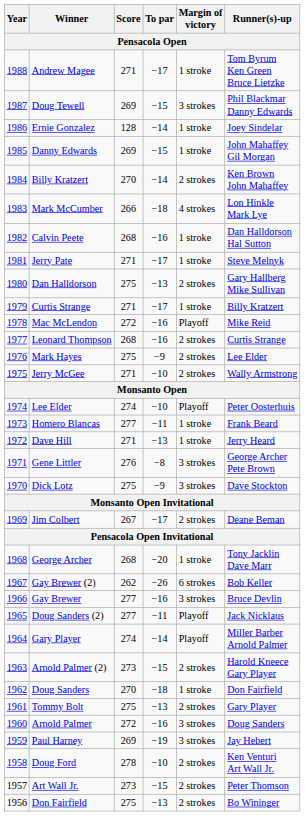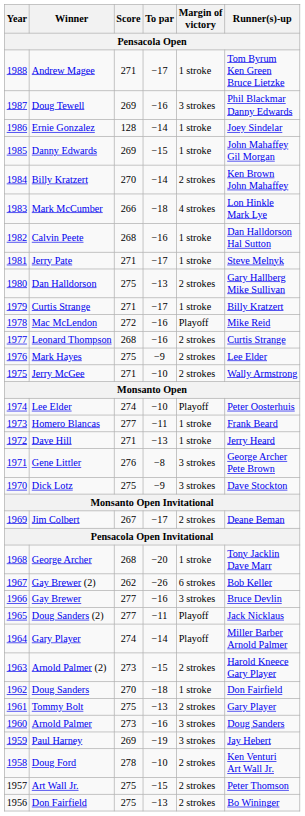 <table class=wikitable style="font-size:95%">
 <tr>
 <th>Year</th>
 <th>Winner</th>
 <th>Score</th>
 <th>To par</th>
 <th>Margin of<br>victory</th>
 <th>Runner(s)-up</th>
 </tr>
 <tr>
 <th colspan=7>Pensacola Open</th>
 </tr>
 <tr>
 <td><a href='#'>1988</a></td>
 <td> <a href='#'>Andrew Magee</a></td>
 <td align=center>271</td>
 <td align=center>−17</td>
 <td>1 stroke</td>
 <td> <a href='#'>Tom Byrum</a><br> <a href='#'>Ken Green</a><br> <a href='#'>Bruce Lietzke</a></td>
 </tr>
 <tr>
 <td><a href='#'>1987</a></td>
 <td> <a href='#'>Doug Tewell</a></td>
 <td align=center>269</td>
-<td align=center>−15</td>
+<td align=center>−16</td>
 <td>3 strokes</td>
 <td> <a href='#'>Phil Blackmar</a><br> <a href='#'>Danny Edwards</a></td>
 </tr>
 <tr>
 <td><a href='#'>1986</a></td>
 <td> <a href='#'>Ernie Gonzalez</a></td>
 <td align=center>128</td>
 <td align=center>−14</td>
 <td>1 stroke</td>
 <td> <a href='#'>Joey Sindelar</a></td>
 </tr>
 <tr>
 <td><a href='#'>1985</a></td>
 <td> <a href='#'>Danny Edwards</a></td>
 <td align=center>269</td>
 <td align=center>−15</td>
 <td>1 stroke</td>
 <td> <a href='#'>John Mahaffey</a><br> <a href='#'>Gil Morgan</a></td>
 </tr>
 <tr>
 <td><a href='#'>1984</a></td>
 <td> <a href='#'>Billy Kratzert</a></td>
 <td align=center>270</td>
 <td align=center>−14</td>
 <td>2 strokes</td>
 <td> <a href='#'>Ken Brown</a><br> <a href='#'>John Mahaffey</a></td>
 </tr>
 <tr>
 <td><a href='#'>1983</a></td>
 <td> <a href='#'>Mark McCumber</a></td>
 <td align=center>266</td>
 <td align=center>−18</td>
 <td>4 strokes</td>
 <td> <a href='#'>Lon Hinkle</a><br> <a href='#'>Mark Lye</a></td>
 </tr>
 <tr>
 <td><a href='#'>1982</a></td>
 <td> <a href='#'>Calvin Peete</a></td>
 <td align=center>268</td>
 <td align=center>−16</td>
 <td>1 stroke</td>
 <td> <a href='#'>Dan Halldorson</a><br> <a href='#'>Hal Sutton</a></td>
 </tr>
 <tr>
 <td><a href='#'>1981</a></td>
 <td> <a href='#'>Jerry Pate</a></td>
 <td align=center>271</td>
 <td align=center>−17</td>
 <td>1 stroke</td>
 <td> <a href='#'>Steve Melnyk</a></td>
 </tr>
 <tr>
 <td><a href='#'>1980</a></td>
 <td> <a href='#'>Dan Halldorson</a></td>
 <td align=center>275</td>
 <td align=center>−13</td>
 <td>2 strokes</td>
 <td> <a href='#'>Gary Hallberg</a><br> <a href='#'>Mike Sullivan</a></td>
 </tr>
 <tr>
 <td><a href='#'>1979</a></td>
 <td> <a href='#'>Curtis Strange</a></td>
 <td align=center>271</td>
 <td align=center>−17</td>
 <td>1 stroke</td>
 <td> <a href='#'>Billy Kratzert</a></td>
 </tr>
 <tr>
 <td><a href='#'>1978</a></td>
 <td> <a href='#'>Mac McLendon</a></td>
 <td align=center>272</td>
 <td align=center>−16</td>
 <td>Playoff</td>
 <td> <a href='#'>Mike Reid</a></td>
 </tr>
 <tr>
 <td><a href='#'>1977</a></td>
 <td> <a href='#'>Leonard Thompson</a></td>
 <td align=center>268</td>
 <td align=center>−16</td>
 <td>2 strokes</td>
 <td> <a href='#'>Curtis Strange</a></td>
 </tr>
 <tr>
 <td><a href='#'>1976</a></td>
 <td> <a href='#'>Mark Hayes</a></td>
 <td align=center>275</td>
 <td align=center>−9</td>
 <td>2 strokes</td>
 <td> <a href='#'>Lee Elder</a></td>
 </tr>
 <tr>
 <td><a href='#'>1975</a></td>
 <td> <a href='#'>Jerry McGee</a></td>
 <td align=center>271</td>
 <td align=center>−10</td>
 <td>2 strokes</td>
 <td> <a href='#'>Wally Armstrong</a></td>
 </tr>
 <tr>
 <th colspan=7>Monsanto Open</th>
 </tr>
 <tr>
 <td><a href='#'>1974</a></td>
 <td> <a href='#'>Lee Elder</a></td>
 <td align=center>274</td>
 <td align=center>−10</td>
 <td>Playoff</td>
 <td> <a href='#'>Peter Oosterhuis</a></td>
 </tr>
 <tr>
 <td><a href='#'>1973</a></td>
 <td> <a href='#'>Homero Blancas</a></td>
 <td align=center>277</td>
 <td align=center>−11</td>
 <td>1 stroke</td>
 <td> <a href='#'>Frank Beard</a></td>
 </tr>
 <tr>
 <td><a href='#'>1972</a></td>
 <td> <a href='#'>Dave Hill</a></td>
 <td align=center>271</td>
 <td align=center>−13</td>
 <td>1 stroke</td>
 <td> <a href='#'>Jerry Heard</a></td>
 </tr>
 <tr>
 <td><a href='#'>1971</a></td>
 <td> <a href='#'>Gene Littler</a></td>
 <td align=center>276</td>
 <td align=center>−8</td>
 <td>3 strokes</td>
 <td> <a href='#'>George Archer</a><br> <a href='#'>Pete Brown</a></td>
 </tr>
 <tr>
 <td><a href='#'>1970</a></td>
 <td> <a href='#'>Dick Lotz</a></td>
 <td align=center>275</td>
 <td align=center>−9</td>
 <td>3 strokes</td>
 <td> <a href='#'>Dave Stockton</a></td>
 </tr>
 <tr>
 <th colspan=7>Monsanto Open Invitational</th>
 </tr>
 <tr>
 <td><a href='#'>1969</a></td>
 <td> <a href='#'>Jim Colbert</a></td>
 <td align=center>267</td>
 <td align=center>−17</td>
 <td>2 strokes</td>
 <td> <a href='#'>Deane Beman</a></td>
 </tr>
 <tr>
 <th colspan=7>Pensacola Open Invitational</th>
 </tr>
 <tr>
 <td><a href='#'>1968</a></td>
 <td> <a href='#'>George Archer</a></td>
 <td align=center>268</td>
 <td align=center>−20</td>
 <td>1 stroke</td>
 <td> <a href='#'>Tony Jacklin</a><br> <a href='#'>Dave Marr</a></td>
 </tr>
 <tr>
 <td><a href='#'>1967</a></td>
 <td> <a href='#'>Gay Brewer</a> (2)</td>
 <td align=center>262</td>
 <td align=center>−26</td>
 <td>6 strokes</td>
 <td> <a href='#'>Bob Keller</a></td>
 </tr>
 <tr>
 <td><a href='#'>1966</a></td>
 <td> <a href='#'>Gay Brewer</a></td>
 <td align=center>277</td>
 <td align=center>−16</td>
 <td>3 strokes</td>
 <td> <a href='#'>Bruce Devlin</a></td>
 </tr>
 <tr>
 <td><a href='#'>1965</a></td>
 <td> <a href='#'>Doug Sanders</a> (2)</td>
 <td align=center>277</td>
 <td align=center>−11</td>
 <td>Playoff</td>
 <td> <a href='#'>Jack Nicklaus</a></td>
 </tr>
 <tr>
 <td><a href='#'>1964</a></td>
 <td> <a href='#'>Gary Player</a></td>
 <td align=center>274</td>
 <td align=center>−14</td>
 <td>Playoff</td>
 <td> <a href='#'>Miller Barber</a><br> <a href='#'>Arnold Palmer</a></td>
 </tr>
 <tr>
 <td><a href='#'>1963</a></td>
 <td> <a href='#'>Arnold Palmer</a> (2)</td>
 <td align=center>273</td>
 <td align=center>−15</td>
 <td>2 strokes</td>
 <td> <a href='#'>Harold Kneece</a><br> <a href='#'>Gary Player</a></td>
 </tr>
 <tr>
 <td><a href='#'>1962</a></td>
 <td> <a href='#'>Doug Sanders</a></td>
 <td align=center>270</td>
 <td align=center>−18</td>
 <td>1 stroke</td>
 <td> <a href='#'>Don Fairfield</a></td>
 </tr>
 <tr>
 <td><a href='#'>1961</a></td>
 <td> <a href='#'>Tommy Bolt</a></td>
 <td align=center>275</td>
 <td align=center>−13</td>
 <td>2 strokes</td>
 <td> <a href='#'>Gary Player</a></td>
 </tr>
 <tr>
 <td><a href='#'>1960</a></td>
 <td> <a href='#'>Arnold Palmer</a></td>
-<td align=center>272</td>
+<td align=center>273</td>
 <td align=center>−16</td>
 <td>3 strokes</td>
 <td> <a href='#'>Doug Sanders</a></td>
 </tr>
 <tr>
 <td><a href='#'>1959</a></td>
 <td> <a href='#'>Paul Harney</a></td>
 <td align=center>269</td>
 <td align=center>−19</td>
 <td>3 strokes</td>
 <td> <a href='#'>Jay Hebert</a></td>
 </tr>
 <tr>
 <td><a href='#'>1958</a></td>
 <td> <a href='#'>Doug Ford</a></td>
 <td align=center>278</td>
 <td align=center>−10</td>
 <td>2 strokes</td>
 <td> <a href='#'>Ken Venturi</a><br> <a href='#'>Art Wall Jr.</a></td>
 </tr>
 <tr>
 <td>1957</td>
 <td> <a href='#'>Art Wall Jr.</a></td>
-<td align=center>273</td>
+<td align=center>275</td>
 <td align=center>−15</td>
 <td>2 strokes</td>
 <td> <a href='#'>Peter Thomson</a></td>
 </tr>
 <tr>
 <td>1956</td>
 <td> <a href='#'>Don Fairfield</a></td>
 <td align=center>275</td>
 <td align=center>−13</td>
 <td>2 strokes</td>
 <td> <a href='#'>Bo Wininger</a></td>
 </tr>
 </table>
